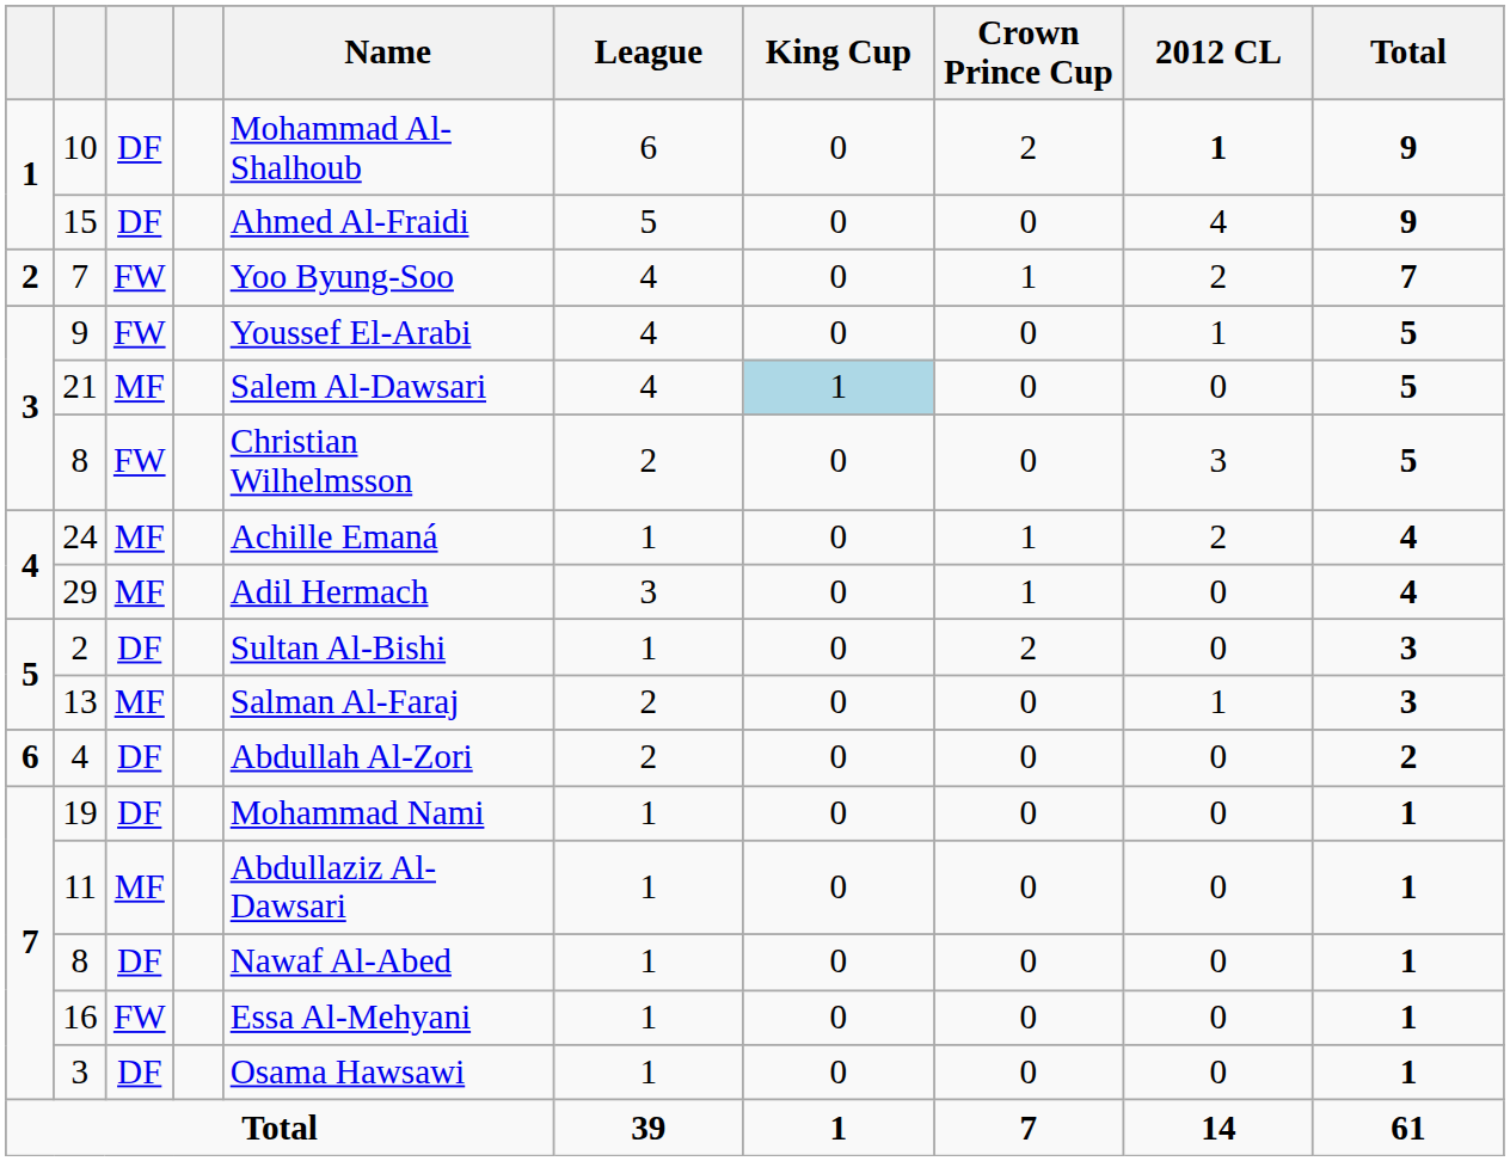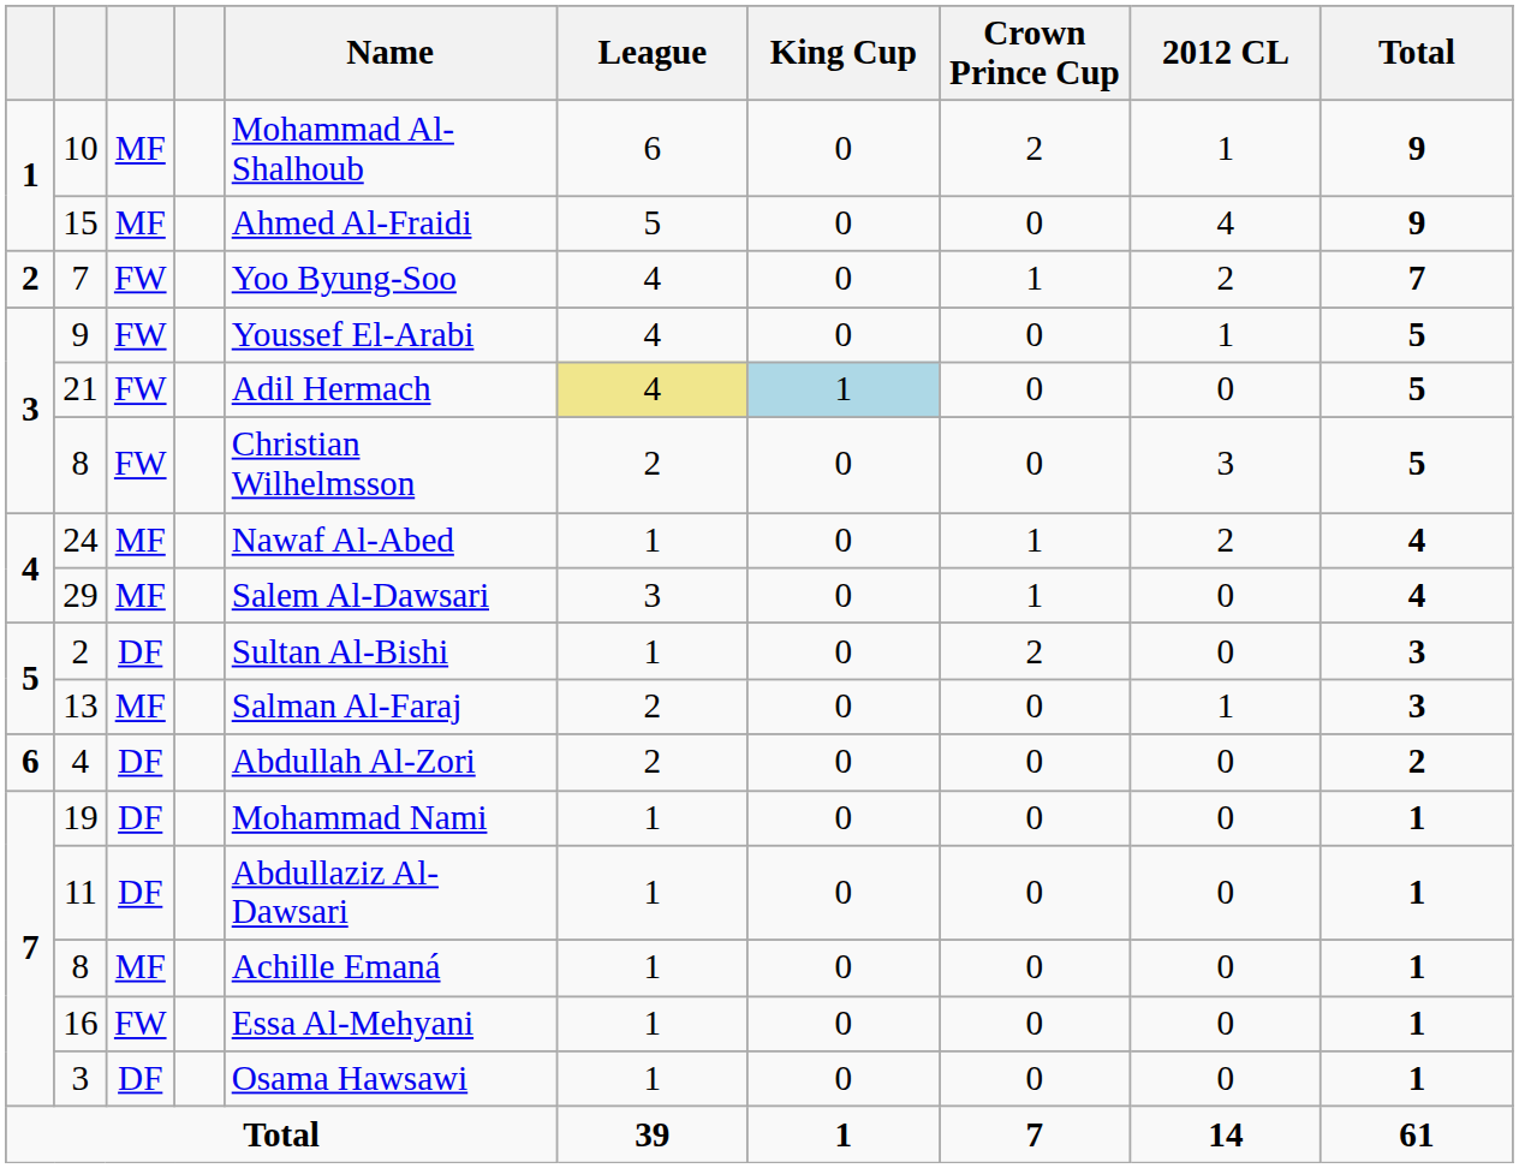 <table class="wikitable" style="text-align:center">
 <tr>
 <th width=15></th>
 <th width=15></th>
 <th width=15></th>
 <th width=15></th>
 <th width=145>Name</th>
 <th width=80><strong>League</strong></th>
 <th width=80><strong>King Cup</strong></th>
 <th width=80><strong>Crown Prince Cup</strong></th>
 <th width=80><strong>2012 CL</strong></th>
 <th width=80><strong>Total</strong></th>
 </tr>
 <tr>
 <td rowspan=2><strong>1</strong></td>
 <td>10</td>
-<td><a href='#'>DF</a></td>
+<td><a href='#'>MF</a></td>
 <td></td>
 <td align=left><a href='#'>Mohammad Al-Shalhoub</a></td>
 <td>6</td>
 <td>0</td>
 <td>2</td>
-<td><strong>1</strong></td>
+<td>1</td>
 <td><strong>9</strong></td>
 </tr>
 <tr>
 <td>15</td>
-<td><a href='#'>DF</a></td>
+<td><a href='#'>MF</a></td>
 <td></td>
 <td align=left><a href='#'>Ahmed Al-Fraidi</a></td>
 <td>5</td>
 <td>0</td>
 <td>0</td>
 <td>4</td>
 <td><strong>9</strong></td>
 </tr>
 <tr>
 <td><strong>2</strong></td>
 <td>7</td>
 <td><a href='#'>FW</a></td>
 <td></td>
 <td align=left><a href='#'>Yoo Byung-Soo</a></td>
 <td>4</td>
 <td>0</td>
 <td>1</td>
 <td>2</td>
 <td><strong>7</strong></td>
 </tr>
 <tr>
 <td rowspan=3><strong>3</strong></td>
 <td>9</td>
 <td><a href='#'>FW</a></td>
 <td></td>
 <td align=left><a href='#'>Youssef El-Arabi</a></td>
 <td>4</td>
 <td>0</td>
 <td>0</td>
 <td>1</td>
 <td><strong>5</strong></td>
 </tr>
 <tr>
 <td>21</td>
-<td><a href='#'>MF</a></td>
+<td><a href='#'>FW</a></td>
 <td></td>
-<td align=left><a href='#'>Salem Al-Dawsari</a></td>
-<td>4</td>
+<td align=left><a href='#'>Adil Hermach</a></td>
+<td style="background: khaki;">4</td>
 <td style="background: lightblue;">1</td>
 <td>0</td>
 <td>0</td>
 <td><strong>5</strong></td>
 </tr>
 <tr>
 <td>8</td>
 <td><a href='#'>FW</a></td>
 <td></td>
 <td align=left><a href='#'>Christian Wilhelmsson</a></td>
 <td>2</td>
 <td>0</td>
 <td>0</td>
 <td>3</td>
 <td><strong>5</strong></td>
 </tr>
 <tr>
 <td rowspan=2><strong>4</strong></td>
 <td>24</td>
 <td><a href='#'>MF</a></td>
 <td></td>
-<td align=left><a href='#'>Achille Emaná</a></td>
+<td align=left><a href='#'>Nawaf Al-Abed</a></td>
 <td>1</td>
 <td>0</td>
 <td>1</td>
 <td>2</td>
 <td><strong>4</strong></td>
 </tr>
 <tr>
 <td>29</td>
 <td><a href='#'>MF</a></td>
 <td></td>
-<td align=left><a href='#'>Adil Hermach</a></td>
+<td align=left><a href='#'>Salem Al-Dawsari</a></td>
 <td>3</td>
 <td>0</td>
 <td>1</td>
 <td>0</td>
 <td><strong>4</strong></td>
 </tr>
 <tr>
 <td rowspan=2><strong>5</strong></td>
 <td>2</td>
 <td><a href='#'>DF</a></td>
 <td></td>
 <td align=left><a href='#'>Sultan Al-Bishi</a></td>
 <td>1</td>
 <td>0</td>
 <td>2</td>
 <td>0</td>
 <td><strong>3</strong></td>
 </tr>
 <tr>
 <td>13</td>
 <td><a href='#'>MF</a></td>
 <td></td>
 <td align=left><a href='#'>Salman Al-Faraj</a></td>
 <td>2</td>
 <td>0</td>
 <td>0</td>
 <td>1</td>
 <td><strong>3</strong></td>
 </tr>
 <tr>
 <td><strong>6</strong></td>
 <td>4</td>
 <td><a href='#'>DF</a></td>
 <td></td>
 <td align=left><a href='#'>Abdullah Al-Zori</a></td>
 <td>2</td>
 <td>0</td>
 <td>0</td>
 <td>0</td>
 <td><strong>2</strong></td>
 </tr>
 <tr>
 <td rowspan=5><strong>7</strong></td>
 <td>19</td>
 <td><a href='#'>DF</a></td>
 <td></td>
 <td align=left><a href='#'>Mohammad Nami</a></td>
 <td>1</td>
 <td>0</td>
 <td>0</td>
 <td>0</td>
 <td><strong>1</strong></td>
 </tr>
 <tr>
 <td>11</td>
-<td><a href='#'>MF</a></td>
+<td><a href='#'>DF</a></td>
 <td></td>
 <td align=left><a href='#'>Abdullaziz Al-Dawsari</a></td>
 <td>1</td>
 <td>0</td>
 <td>0</td>
 <td>0</td>
 <td><strong>1</strong></td>
 </tr>
 <tr>
 <td>8</td>
-<td><a href='#'>DF</a></td>
+<td><a href='#'>MF</a></td>
 <td></td>
-<td align=left><a href='#'>Nawaf Al-Abed</a></td>
+<td align=left><a href='#'>Achille Emaná</a></td>
 <td>1</td>
 <td>0</td>
 <td>0</td>
 <td>0</td>
 <td><strong>1</strong></td>
 </tr>
 <tr>
 <td>16</td>
 <td><a href='#'>FW</a></td>
 <td></td>
 <td align=left><a href='#'>Essa Al-Mehyani</a></td>
 <td>1</td>
 <td>0</td>
 <td>0</td>
 <td>0</td>
 <td><strong>1</strong></td>
 </tr>
 <tr>
 <td>3</td>
 <td><a href='#'>DF</a></td>
 <td></td>
 <td align=left><a href='#'>Osama Hawsawi</a></td>
 <td>1</td>
 <td>0</td>
 <td>0</td>
 <td>0</td>
 <td><strong>1</strong></td>
 </tr>
 <tr>
 <td colspan=5><strong>Total</strong></td>
 <td><strong>39</strong></td>
 <td><strong>1</strong></td>
 <td><strong>7</strong></td>
 <td><strong>14</strong></td>
 <td><strong>61</strong></td>
 </tr>
 </table>
